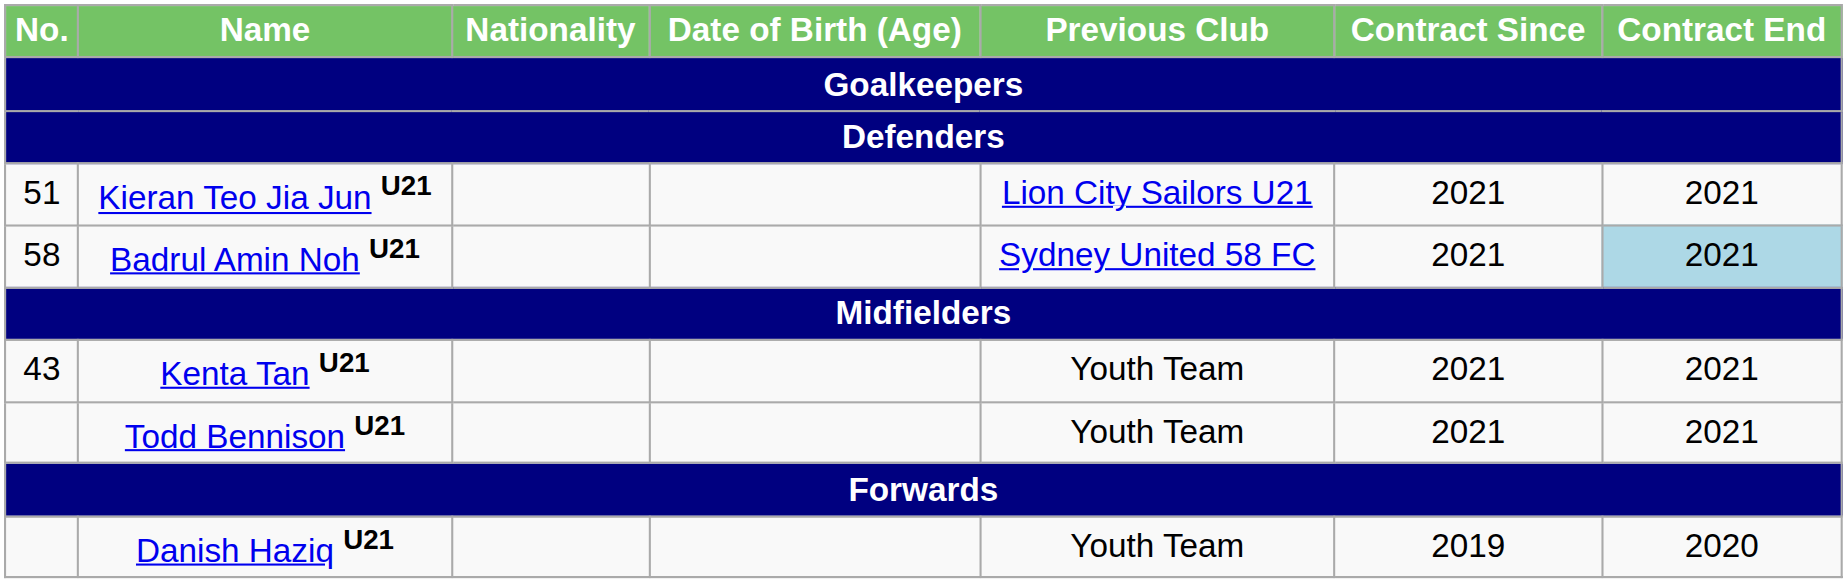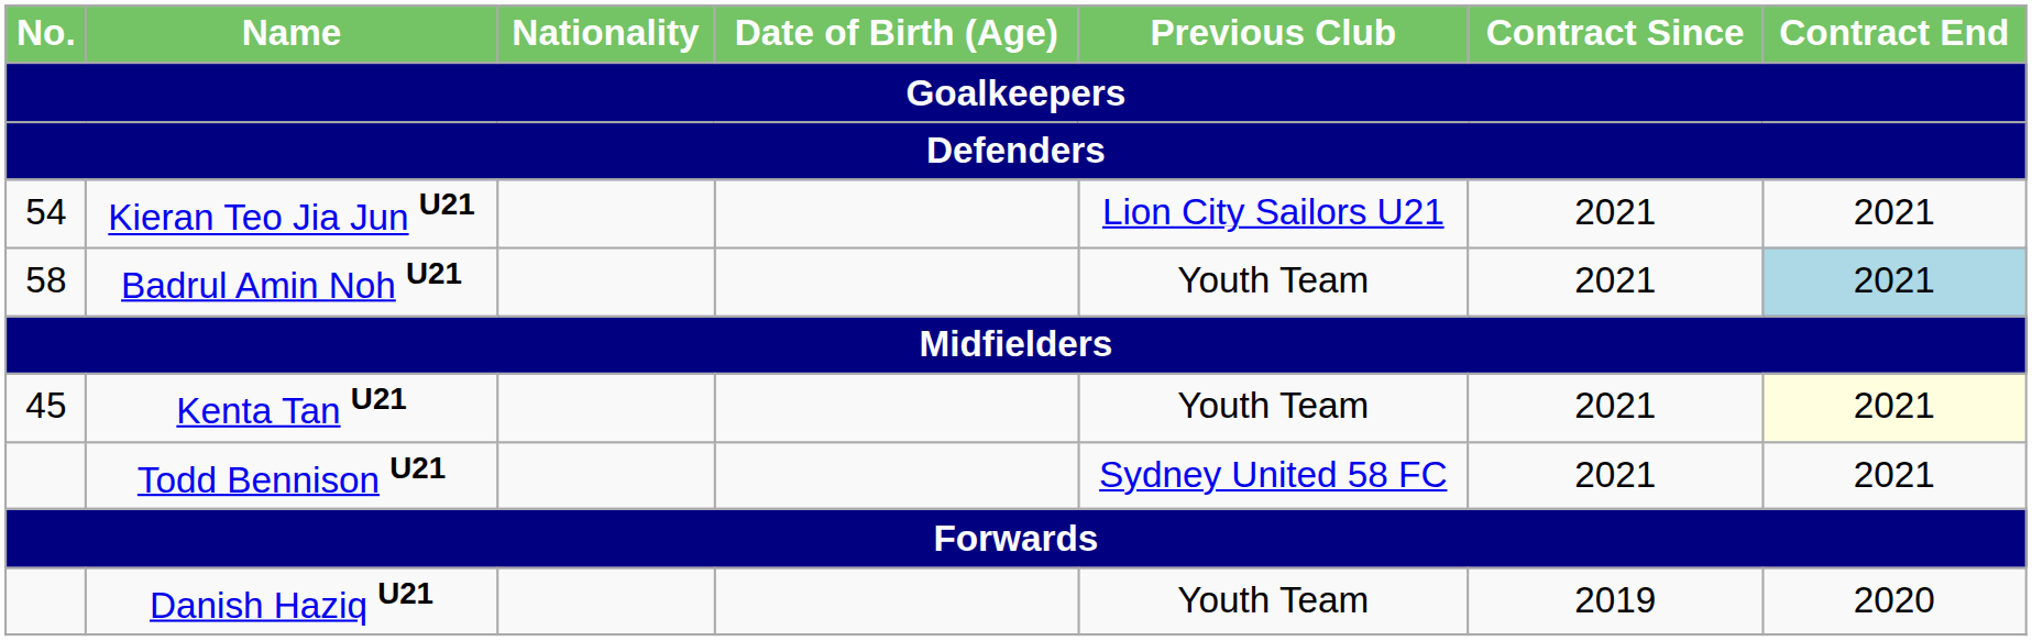 <table class="wikitable" style="text-align:center; font-size:100%; width:100%;">
 <tr>
 <th style="background:#74C365; color:white; text-align:center;">No.</th>
 <th style="background:#74C365; color:white; text-align:center;">Name</th>
 <th style="background:#74C365; color:white; text-align:center;">Nationality</th>
 <th style="background:#74C365; color:white; text-align:center;">Date of Birth (Age)</th>
 <th style="background:#74C365; color:white; text-align:center;">Previous Club</th>
 <th style="background:#74C365; color:white; text-align:center;">Contract Since</th>
 <th style="background:#74C365; color:white; text-align:center;">Contract End</th>
 </tr>
 <tr>
 <th colspan="8" style="background:navy; color:white; text-align:center;">Goalkeepers</th>
 </tr>
 <tr>
 <th colspan="8" style="background:navy; color:white; text-align:center;">Defenders</th>
 </tr>
 <tr>
-<td>51</td>
+<td>54</td>
 <td><a href='#'>Kieran Teo Jia Jun</a> <sup><strong>U21</strong></sup></td>
 <td></td>
 <td></td>
 <td> <a href='#'>Lion City Sailors U21</a></td>
 <td>2021</td>
 <td>2021</td>
 </tr>
 <tr>
 <td>58</td>
 <td><a href='#'>Badrul Amin Noh</a> <sup><strong>U21</strong></sup></td>
 <td></td>
 <td></td>
-<td> <a href='#'>Sydney United 58 FC</a></td>
+<td>Youth Team</td>
 <td>2021</td>
 <td style="background: lightblue;">2021</td>
 </tr>
 <tr>
 <th colspan="8" style="background:navy; color:white; text-align:center;">Midfielders</th>
 </tr>
 <tr>
-<td>43</td>
+<td>45</td>
 <td><a href='#'>Kenta Tan</a> <sup><strong>U21</strong></sup></td>
 <td></td>
 <td></td>
 <td>Youth Team</td>
 <td>2021</td>
-<td>2021</td>
+<td style="background: lightyellow;">2021</td>
 </tr>
 <tr>
 <td></td>
 <td><a href='#'>Todd Bennison</a> <sup><strong>U21</strong></sup></td>
 <td></td>
 <td></td>
-<td>Youth Team</td>
+<td> <a href='#'>Sydney United 58 FC</a></td>
 <td>2021</td>
 <td>2021</td>
 </tr>
 <tr>
 <th colspan="8" style="background:navy; color:white; text-align:center;">Forwards</th>
 </tr>
 <tr>
 <td></td>
 <td><a href='#'>Danish Haziq</a> <sup><strong>U21</strong></sup></td>
 <td></td>
 <td></td>
 <td>Youth Team</td>
 <td>2019</td>
 <td>2020</td>
 </tr>
 <tr>
 </tr>
 </table>
